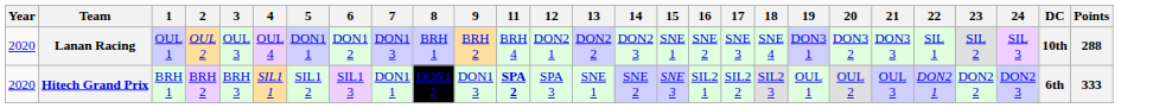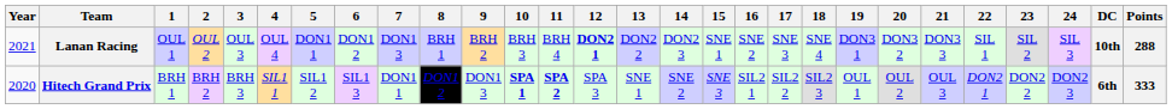 <table class="wikitable" style="text-align:center; font-size:85%">
 <tr>
 <th>Year</th>
 <th>Team</th>
 <th>1</th>
 <th>2</th>
 <th>3</th>
 <th>4</th>
 <th>5</th>
 <th>6</th>
 <th>7</th>
 <th>8</th>
 <th>9</th>
+<th>10</th>
 <th>11</th>
 <th>12</th>
 <th>13</th>
 <th>14</th>
 <th>15</th>
 <th>16</th>
 <th>17</th>
 <th>18</th>
 <th>19</th>
 <th>20</th>
 <th>21</th>
 <th>22</th>
 <th>23</th>
 <th>24</th>
 <th>DC</th>
 <th>Points</th>
 </tr>
 <tr>
-<td><a href='#'>2020</a></td>
+<td><a href='#'>2021</a></td>
 <th nowrap>Lanan Racing</th>
 <td style="background:#CFCFFF;"><a href='#'>OUL<br>1</a><br></td>
 <td style="background:#FFDF9F;"><em><a href='#'>OUL<br>2</a></em><br></td>
 <td style="background:#dfffdf;"><a href='#'>OUL<br>3</a><br>  </td>
 <td style="background:#EFCFFF;"><a href='#'>OUL<br>4</a><br>  </td>
 <td style="background:#CFCFFF;"><a href='#'>DON1<br>1</a><br></td>
 <td style="background:#dfffdf;"><a href='#'>DON1<br>2</a><br></td>
 <td style="background:#CFCFFF;"><a href='#'>DON1<br>3</a><br></td>
 <td style="background:#CFCFFF;"><a href='#'>BRH<br>1</a><br></td>
 <td style="background:#ffdf9f;"><a href='#'>BRH<br>2</a><br></td>
+<td style="background:#DFFFDF;"><a href='#'>BRH<br>3</a><br></td>
 <td style="background:#DFFFDF;"><a href='#'>BRH<br>4</a><br></td>
-<td style="background:#dfffdf;"><a href='#'>DON2<br>1</a><br></td>
+<td style="background:#dfffdf;"><strong><a href='#'>DON2<br>1</a><br></strong></td>
 <td style="background:#CFCFFF;"><a href='#'>DON2<br>2</a><br></td>
 <td style="background:#DFFFDF;"><a href='#'>DON2<br>3</a><br></td>
 <td style="background:#DFFFDF;"><a href='#'>SNE<br>1</a><br>  </td>
 <td style="background:#DFFFDF;"><a href='#'>SNE<br>2</a><br></td>
 <td style="background:#DFFFDF;"><a href='#'>SNE<br>3</a><br></td>
 <td style="background:#DFFFDF;"><a href='#'>SNE<br>4</a><br></td>
 <td style="background:#CFCFFF;"><a href='#'>DON3<br>1</a><br></td>
 <td style="background:#DFFFDF;"><a href='#'>DON3<br>2</a><br></td>
 <td style="background:#DFFFDF;"><a href='#'>DON3<br>3</a><br></td>
 <td style="background:#DFFFDF;"><a href='#'>SIL<br>1</a><br></td>
 <td style="background:#DFDFDF;"><a href='#'>SIL<br>2</a><br></td>
 <td style="background:#efcfff;"><a href='#'>SIL<br>3</a><br></td>
 <th>10th</th>
 <th>288</th>
 </tr>
 <tr>
 <td><a href='#'>2020</a></td>
 <th nowrap><a href='#'>Hitech Grand Prix</a></th>
 <td style="background:#DFFFDF;"><a href='#'>BRH<br>1</a><br></td>
 <td style="background:#EFCFFF;"><a href='#'>BRH<br>2</a><br></td>
 <td style="background:#DFFFDF;"><a href='#'>BRH<br>3</a><br></td>
 <td style="background:#FFDF9F;"><em><a href='#'>SIL1<br>1</a></em><br></td>
 <td style="background:#DFFFDF;"><a href='#'>SIL1<br>2</a><br></td>
 <td style="background:#EFCFFF;"><a href='#'>SIL1<br>3</a><br></td>
 <td style="background:#DFFFDF;"><a href='#'>DON1<br>1</a><br></td>
 <td style="background:#000000; color:white;"><em><a href='#'><span>DON1<br>2</span></a></em><br></td>
 <td style="background:#DFFFDF;"><a href='#'>DON1<br>3</a><br></td>
+<td style="background:#DFFFDF;"><strong><a href='#'>SPA<br>1</a></strong><br></td>
 <td style="background:#DFFFDF;"><strong><a href='#'>SPA<br>2</a></strong><br></td>
 <td style="background:#DFFFDF;"><a href='#'>SPA<br>3</a><br></td>
 <td style="background:#DFFFDF;"><a href='#'>SNE<br>1</a><br></td>
 <td style="background:#CFCFFF;"><a href='#'>SNE<br>2</a><br></td>
 <td style="background:#CFCFFF;"><em><a href='#'>SNE<br>3</a></em><br></td>
 <td style="background:#DFFFDF;"><a href='#'>SIL2<br>1</a><br></td>
 <td style="background:#DFFFDF;"><a href='#'>SIL2<br>2</a><br></td>
 <td style="background:#DFDFDF;"><a href='#'>SIL2<br>3</a><br></td>
 <td style="background:#DFFFDF;"><a href='#'>OUL<br>1</a><br></td>
 <td style="background:#DFDFDF;"><a href='#'>OUL<br>2</a><br></td>
 <td style="background:#CFCFFF;"><a href='#'>OUL<br>3</a><br></td>
 <td style="background:#CFCFFF;"><em><a href='#'>DON2<br>1</a></em><br></td>
 <td style="background:#DFFFDF;"><a href='#'>DON2<br>2</a><br></td>
 <td style="background:#CFCFFF;"><a href='#'>DON2<br>3</a><br></td>
 <th>6th</th>
 <th>333</th>
 </tr>
 </table>
